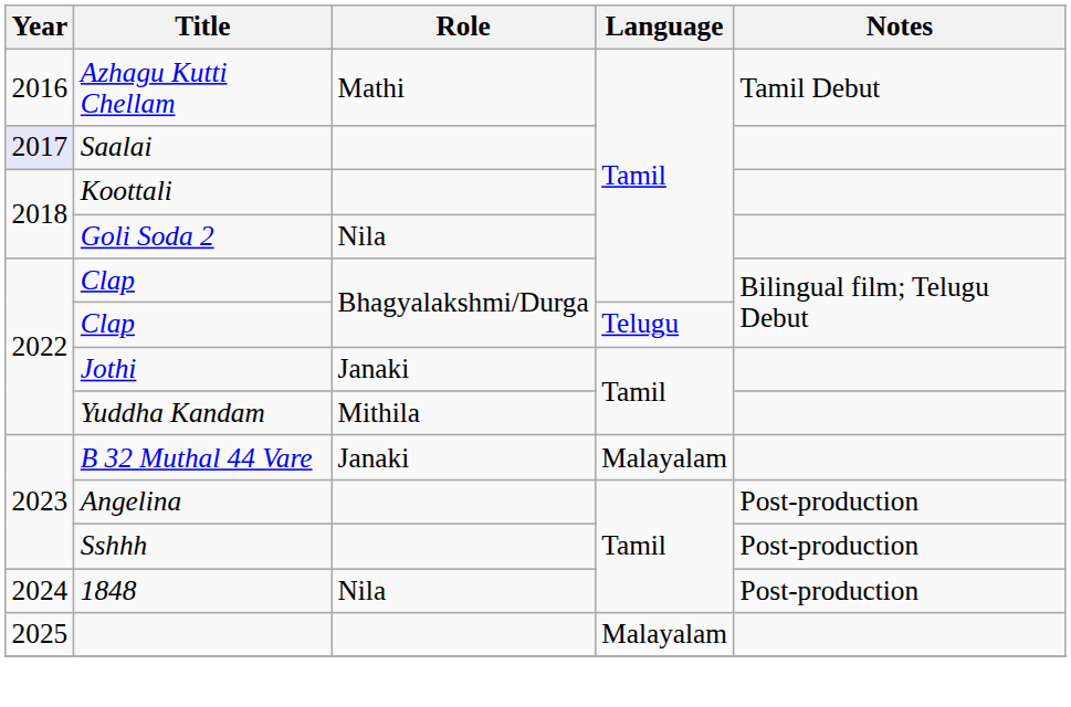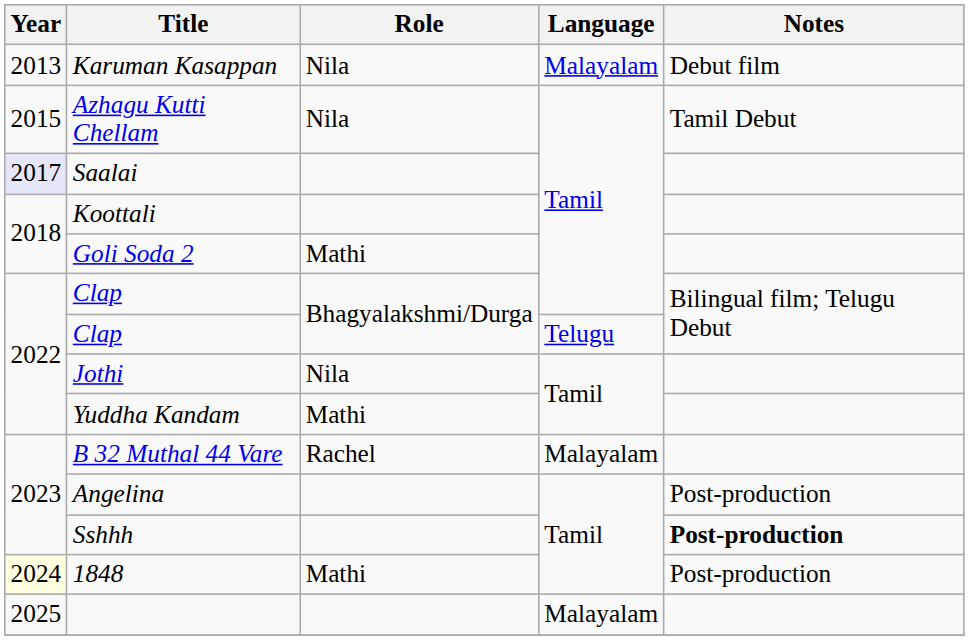 <table class="wikitable sortable">
 <tr>
 <th>Year</th>
 <th>Title</th>
 <th>Role</th>
 <th>Language</th>
 <th class="unsortable">Notes</th>
 </tr>
 <tr>
-<td rowspan="1">2016</td>
+<td rowspan="1">2013</td>
+<td><em>Karuman Kasappan</em></td>
+<td>Nila</td>
+<td><a href='#'>Malayalam</a></td>
+<td>Debut film</td>
+</tr>
+<tr>
+<td rowspan="1">2015</td>
 <td><em><a href='#'>Azhagu Kutti Chellam</a></em></td>
-<td>Mathi</td>
+<td>Nila</td>
 <td rowspan="5"><a href='#'>Tamil</a></td>
 <td>Tamil Debut</td>
 </tr>
 <tr>
 <td rowspan="1" style="background: lavender;">2017</td>
 <td><em>Saalai</em></td>
 <td></td>
 <td></td>
 </tr>
 <tr>
 <td rowspan="2">2018</td>
 <td><em>Koottali</em></td>
 <td></td>
 <td></td>
 </tr>
 <tr>
 <td><em><a href='#'>Goli Soda 2</a></em></td>
-<td>Nila</td>
+<td>Mathi</td>
 <td></td>
 </tr>
 <tr>
 <td rowspan="4">2022</td>
 <td><em><a href='#'>Clap</a></em></td>
 <td rowspan="2">Bhagyalakshmi/Durga</td>
 <td rowspan="2">Bilingual film; Telugu Debut</td>
 </tr>
 <tr>
 <td><em><a href='#'>Clap</a></em></td>
 <td><a href='#'>Telugu</a></td>
 </tr>
 <tr>
 <td><em><a href='#'>Jothi</a></em></td>
-<td>Janaki</td>
+<td>Nila</td>
 <td rowspan="2">Tamil</td>
 <td></td>
 </tr>
 <tr>
 <td><em>Yuddha Kandam</em></td>
-<td>Mithila</td>
+<td>Mathi</td>
 <td></td>
 </tr>
 <tr>
 <td rowspan=3>2023</td>
 <td><em><a href='#'>B 32 Muthal 44 Vare</a></em></td>
-<td>Janaki</td>
+<td>Rachel</td>
 <td>Malayalam</td>
 <td></td>
 </tr>
 <tr>
 <td><em>Angelina</em></td>
 <td></td>
 <td rowspan="3">Tamil</td>
 <td>Post-production</td>
 </tr>
 <tr>
 <td><em>Sshhh</em></td>
 <td></td>
-<td>Post-production</td>
+<td><strong>Post-production</strong></td>
 </tr>
 <tr>
-<td>2024</td>
+<td style="background: lightyellow;">2024</td>
 <td><em>1848</em></td>
-<td>Nila</td>
+<td>Mathi</td>
 <td>Post-production</td>
 </tr>
 <tr>
 <td>2025</td>
 <td></td>
 <td></td>
 <td>Malayalam</td>
 <td></td>
 </tr>
 <tr>
 </tr>
 </table>
